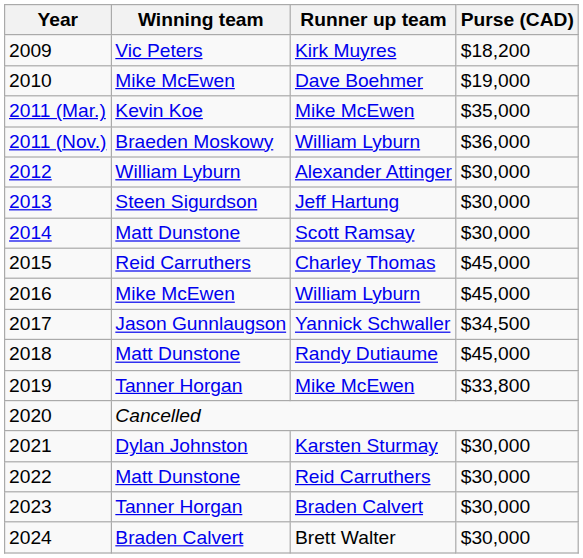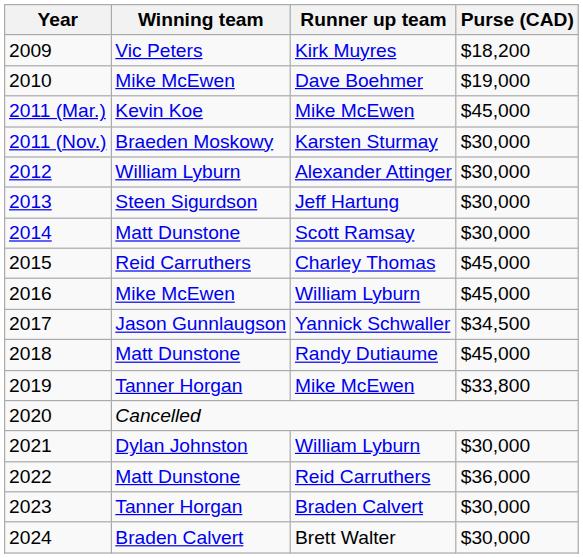 <table class="wikitable">
 <tr>
 <th scope="col">Year</th>
 <th scope="col">Winning team</th>
 <th scope="col">Runner up team</th>
 <th scope="col">Purse (CAD)</th>
 </tr>
 <tr>
 <td>2009</td>
 <td> <a href='#'>Vic Peters</a></td>
 <td> <a href='#'>Kirk Muyres</a></td>
 <td>$18,200</td>
 </tr>
 <tr>
 <td>2010</td>
 <td> <a href='#'>Mike McEwen</a></td>
 <td> <a href='#'>Dave Boehmer</a></td>
 <td>$19,000</td>
 </tr>
 <tr>
 <td><a href='#'>2011 (Mar.)</a></td>
 <td> <a href='#'>Kevin Koe</a></td>
 <td> <a href='#'>Mike McEwen</a></td>
-<td>$35,000</td>
+<td>$45,000</td>
 </tr>
 <tr>
 <td><a href='#'>2011 (Nov.)</a></td>
 <td> <a href='#'>Braeden Moskowy</a></td>
-<td> <a href='#'>William Lyburn</a></td>
-<td>$36,000</td>
+<td> <a href='#'>Karsten Sturmay</a></td>
+<td>$30,000</td>
 </tr>
 <tr>
 <td><a href='#'>2012</a></td>
 <td> <a href='#'>William Lyburn</a></td>
 <td> <a href='#'>Alexander Attinger</a></td>
 <td>$30,000</td>
 </tr>
 <tr>
 <td><a href='#'>2013</a></td>
 <td> <a href='#'>Steen Sigurdson</a></td>
 <td> <a href='#'>Jeff Hartung</a></td>
 <td>$30,000</td>
 </tr>
 <tr>
 <td><a href='#'>2014</a></td>
 <td> <a href='#'>Matt Dunstone</a></td>
 <td> <a href='#'>Scott Ramsay</a></td>
 <td>$30,000</td>
 </tr>
 <tr>
 <td>2015</td>
 <td> <a href='#'>Reid Carruthers</a></td>
 <td> <a href='#'>Charley Thomas</a></td>
 <td>$45,000</td>
 </tr>
 <tr>
 <td>2016</td>
 <td> <a href='#'>Mike McEwen</a></td>
 <td> <a href='#'>William Lyburn</a></td>
 <td>$45,000</td>
 </tr>
 <tr>
 <td>2017</td>
 <td> <a href='#'>Jason Gunnlaugson</a></td>
 <td> <a href='#'>Yannick Schwaller</a></td>
 <td>$34,500</td>
 </tr>
 <tr>
 <td>2018</td>
 <td> <a href='#'>Matt Dunstone</a></td>
 <td> <a href='#'>Randy Dutiaume</a></td>
 <td>$45,000</td>
 </tr>
 <tr>
 <td>2019</td>
 <td> <a href='#'>Tanner Horgan</a></td>
 <td> <a href='#'>Mike McEwen</a></td>
 <td>$33,800</td>
 </tr>
 <tr>
 <td>2020</td>
 <td colspan="3"><em>Cancelled</em></td>
 </tr>
 <tr>
 <td>2021</td>
 <td> <a href='#'>Dylan Johnston</a></td>
-<td> <a href='#'>Karsten Sturmay</a></td>
+<td> <a href='#'>William Lyburn</a></td>
 <td>$30,000</td>
 </tr>
 <tr>
 <td>2022</td>
 <td> <a href='#'>Matt Dunstone</a></td>
 <td> <a href='#'>Reid Carruthers</a></td>
-<td>$30,000</td>
+<td>$36,000</td>
 </tr>
 <tr>
 <td>2023</td>
 <td> <a href='#'>Tanner Horgan</a></td>
 <td> <a href='#'>Braden Calvert</a></td>
 <td>$30,000</td>
 </tr>
 <tr>
 <td>2024</td>
 <td> <a href='#'>Braden Calvert</a></td>
 <td> Brett Walter</td>
 <td>$30,000</td>
 </tr>
 </table>
